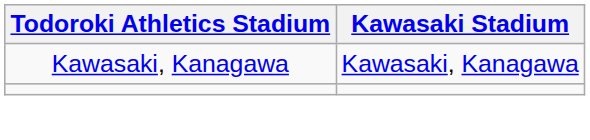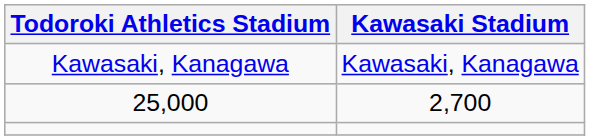 <table class="wikitable"  style="text-align:center;">
 <tr>
 <th><a href='#'>Todoroki Athletics Stadium</a></th>
 <th><a href='#'>Kawasaki Stadium</a></th>
 </tr>
 <tr>
 <td><a href='#'>Kawasaki</a>, <a href='#'>Kanagawa</a></td>
 <td><a href='#'>Kawasaki</a>, <a href='#'>Kanagawa</a></td>
 </tr>
 <tr>
+<td>25,000</td>
+<td>2,700</td>
+</tr>
+<tr>
 <td></td>
 <td></td>
 </tr>
 </table>
